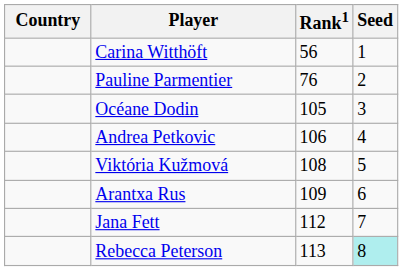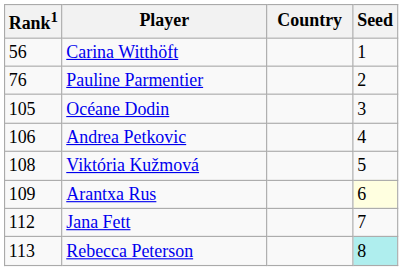 <table class="sortable wikitable">
 <tr>
+<th>Rank<sup>1</sup></th>
+<th width="175">Player</th>
 <th width="70">Country</th>
-<th width="175">Player</th>
-<th>Rank<sup>1</sup></th>
 <th>Seed</th>
 </tr>
 <tr>
+<td>56</td>
+<td><a href='#'>Carina Witthöft</a></td>
 <td></td>
-<td><a href='#'>Carina Witthöft</a></td>
-<td>56</td>
 <td>1</td>
 </tr>
 <tr>
+<td>76</td>
+<td><a href='#'>Pauline Parmentier</a></td>
 <td></td>
-<td><a href='#'>Pauline Parmentier</a></td>
-<td>76</td>
 <td>2</td>
 </tr>
 <tr>
+<td>105</td>
+<td><a href='#'>Océane Dodin</a></td>
 <td></td>
-<td><a href='#'>Océane Dodin</a></td>
-<td>105</td>
 <td>3</td>
 </tr>
 <tr>
+<td>106</td>
+<td><a href='#'>Andrea Petkovic</a></td>
 <td></td>
-<td><a href='#'>Andrea Petkovic</a></td>
-<td>106</td>
 <td>4</td>
 </tr>
 <tr>
+<td>108</td>
+<td><a href='#'>Viktória Kužmová</a></td>
 <td></td>
-<td><a href='#'>Viktória Kužmová</a></td>
-<td>108</td>
 <td>5</td>
 </tr>
 <tr>
+<td>109</td>
+<td><a href='#'>Arantxa Rus</a></td>
 <td></td>
-<td><a href='#'>Arantxa Rus</a></td>
-<td>109</td>
-<td>6</td>
+<td style="background: lightyellow;">6</td>
 </tr>
 <tr>
+<td>112</td>
+<td><a href='#'>Jana Fett</a></td>
 <td></td>
-<td><a href='#'>Jana Fett</a></td>
-<td>112</td>
 <td>7</td>
 </tr>
 <tr>
+<td>113</td>
+<td><a href='#'>Rebecca Peterson</a></td>
 <td></td>
-<td><a href='#'>Rebecca Peterson</a></td>
-<td>113</td>
 <td style="background: paleturquoise;">8</td>
 </tr>
 </table>
